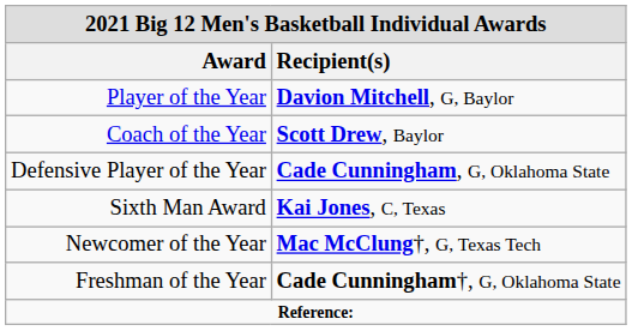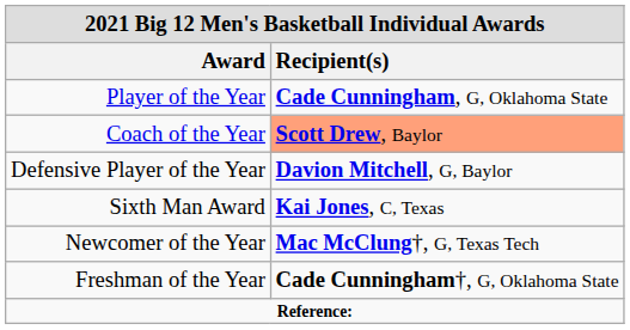 <table class="wikitable" style="white-space:nowrap; font-size:90%;">
 <tr>
 <td colspan="7" style="text-align:center; background:#ddd;"><strong>2021 Big 12 Men's Basketball Individual Awards</strong></td>
 </tr>
 <tr>
 <th style="text-align:right;">Award</th>
 <th style="text-align:left;">Recipient(s)</th>
 </tr>
 <tr>
 <td style="text-align:right;"><a href='#'>Player of the Year</a></td>
-<td style="text-align:left;"><strong><a href='#'>Davion Mitchell</a></strong>, <small>G, Baylor</small><br></td>
+<td style="text-align:left;"><strong><a href='#'>Cade Cunningham</a></strong>, <small>G, Oklahoma State</small><br></td>
 </tr>
 <tr>
 <td style="text-align:right;"><a href='#'>Coach of the Year</a></td>
-<td style="text-align:left;"><strong><a href='#'>Scott Drew</a></strong>, <small>Baylor</small></td>
+<td style="background: lightsalmon; text-align:left;"><strong><a href='#'>Scott Drew</a></strong>, <small>Baylor</small></td>
 </tr>
 <tr>
 <td style="text-align:right;">Defensive Player of the Year</td>
-<td style="text-align:left;"><strong><a href='#'>Cade Cunningham</a></strong>, <small>G, Oklahoma State</small><br></td>
+<td style="text-align:left;"><strong><a href='#'>Davion Mitchell</a></strong>, <small>G, Baylor</small><br></td>
 </tr>
 <tr>
 <td style="text-align:right;">Sixth Man Award</td>
 <td style="text-align:left;"><strong><a href='#'>Kai Jones</a></strong>, <small>C, Texas</small><br></td>
 </tr>
 <tr>
 <td style="text-align:right;">Newcomer of the Year</td>
 <td style="text-align:left;"><strong><a href='#'>Mac McClung</a></strong>†, <small>G, Texas Tech</small><br></td>
 </tr>
 <tr>
 <td style="text-align:right;">Freshman of the Year</td>
 <td style="text-align:left;"><strong>Cade Cunningham</strong>†, <small>G, Oklahoma State</small><br></td>
 </tr>
 <tr>
 <td colspan="4"  style="font-size:8pt; text-align:center;"><strong>Reference:</strong></td>
 </tr>
 </table>
